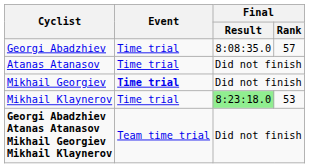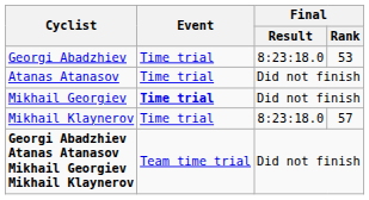 <table class=wikitable style="font-size:90%">
 <tr>
 <th rowspan=2>Cyclist</th>
 <th rowspan=2>Event</th>
 <th colspan=2>Final</th>
 </tr>
 <tr>
 <th>Result</th>
 <th>Rank</th>
 </tr>
 <tr>
 <td><a href='#'>Georgi Abadzhiev</a></td>
 <td><a href='#'>Time trial</a></td>
-<td align=center>8:08:35.0</td>
-<td align=center>57</td>
+<td align=center>8:23:18.0</td>
+<td align=center>53</td>
 </tr>
 <tr>
 <td><a href='#'>Atanas Atanasov</a></td>
 <td><a href='#'>Time trial</a></td>
 <td align=center colspan=2>Did not finish</td>
 </tr>
 <tr>
 <td><a href='#'>Mikhail Georgiev</a></td>
 <td><strong><a href='#'>Time trial</a></strong></td>
 <td align=center colspan=2>Did not finish</td>
 </tr>
 <tr>
 <td><a href='#'>Mikhail Klaynerov</a></td>
 <td><a href='#'>Time trial</a></td>
-<td align=center style="background: lightgreen;">8:23:18.0</td>
-<td align=center>53</td>
+<td align=center>8:23:18.0</td>
+<td align=center>57</td>
 </tr>
 <tr>
 <td><strong>Georgi Abadzhiev <br> Atanas Atanasov <br> Mikhail Georgiev <br> Mikhail Klaynerov</strong></td>
 <td><a href='#'>Team time trial</a></td>
 <td align=center colspan=2>Did not finish</td>
 </tr>
 </table>
